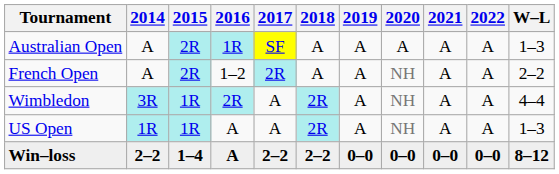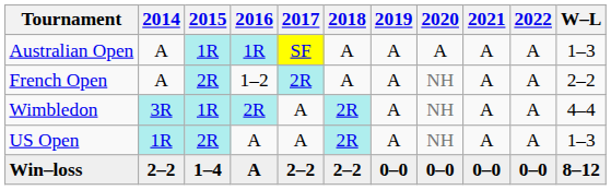 <table class=wikitable style=text-align:center>
 <tr>
 <th>Tournament</th>
 <th><a href='#'>2014</a></th>
 <th><a href='#'>2015</a></th>
 <th><a href='#'>2016</a></th>
 <th><a href='#'>2017</a></th>
 <th><a href='#'>2018</a></th>
 <th><a href='#'>2019</a></th>
 <th><a href='#'>2020</a></th>
 <th><a href='#'>2021</a></th>
 <th><a href='#'>2022</a></th>
 <th>W–L</th>
 </tr>
 <tr>
 <td align=left><a href='#'>Australian Open</a></td>
 <td>A</td>
-<td bgcolor=afeeee><a href='#'>2R</a></td>
+<td bgcolor=afeeee><a href='#'>1R</a></td>
 <td bgcolor=afeeee><a href='#'>1R</a></td>
 <td bgcolor=yellow><a href='#'>SF</a></td>
 <td>A</td>
 <td>A</td>
 <td>A</td>
 <td>A</td>
 <td>A</td>
 <td>1–3</td>
 </tr>
 <tr>
 <td align=left><a href='#'>French Open</a></td>
 <td>A</td>
 <td bgcolor=afeeee><a href='#'>2R</a></td>
 <td>1–2</td>
 <td bgcolor=afeeee><a href='#'>2R</a></td>
 <td>A</td>
 <td>A</td>
 <td style=color:#767676>NH</td>
 <td>A</td>
 <td>A</td>
 <td>2–2</td>
 </tr>
 <tr>
 <td align=left><a href='#'>Wimbledon</a></td>
 <td bgcolor=afeeee><a href='#'>3R</a></td>
 <td bgcolor=afeeee><a href='#'>1R</a></td>
 <td bgcolor=afeeee><a href='#'>2R</a></td>
 <td>A</td>
 <td bgcolor=afeeee><a href='#'>2R</a></td>
 <td>A</td>
 <td style=color:#767676>NH</td>
 <td>A</td>
 <td>A</td>
 <td>4–4</td>
 </tr>
 <tr>
 <td align=left><a href='#'>US Open</a></td>
 <td bgcolor=afeeee><a href='#'>1R</a></td>
-<td bgcolor=afeeee><a href='#'>1R</a></td>
+<td bgcolor=afeeee><a href='#'>2R</a></td>
 <td>A</td>
 <td>A</td>
 <td bgcolor=afeeee><a href='#'>2R</a></td>
 <td>A</td>
 <td style=color:#767676>NH</td>
 <td>A</td>
 <td>A</td>
 <td>1–3</td>
 </tr>
 <tr style=font-weight:bold;background:#efefef>
 <td style=text-align:left>Win–loss</td>
 <td>2–2</td>
 <td>1–4</td>
 <td>A</td>
 <td>2–2</td>
 <td>2–2</td>
 <td>0–0</td>
 <td>0–0</td>
 <td>0–0</td>
 <td>0–0</td>
 <td>8–12</td>
 </tr>
 </table>
